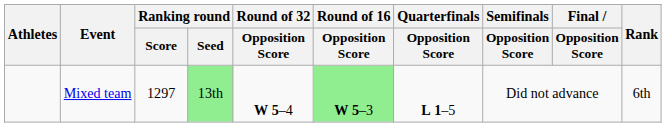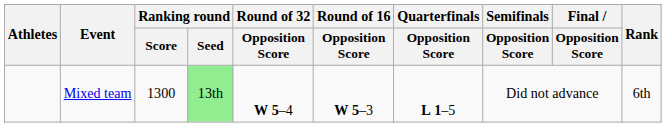 <table class="wikitable" style="font-size:90%;">
 <tr>
 <th rowspan="2">Athletes</th>
 <th rowspan="2">Event</th>
 <th colspan="2">Ranking round</th>
 <th>Round of 32</th>
 <th>Round of 16</th>
 <th>Quarterfinals</th>
 <th>Semifinals</th>
 <th>Final / </th>
 <th rowspan=2>Rank</th>
 </tr>
 <tr style="font-size:95%">
 <th>Score</th>
 <th>Seed</th>
 <th>Opposition<br>Score</th>
 <th>Opposition<br>Score</th>
 <th>Opposition<br>Score</th>
 <th>Opposition<br>Score</th>
 <th>Opposition<br>Score</th>
 </tr>
 <tr align=center>
 <td align=left><br></td>
 <td><a href='#'>Mixed team</a></td>
-<td>1297</td>
+<td>1300</td>
 <td style="background: lightgreen;">13th</td>
 <td><br><br><strong>W</strong> <strong>5</strong>–4</td>
-<td style="background: lightgreen;"><br><br><strong>W</strong> <strong>5</strong>–3</td>
+<td><br><br><strong>W</strong> <strong>5</strong>–3</td>
 <td><br><br><strong>L</strong> <strong>1</strong>–5</td>
 <td colspan=2>Did not advance</td>
 <td>6th</td>
 </tr>
 </table>
